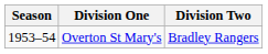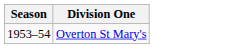 <table class="wikitable" style="text-align: center">
 <tr>
 <th>Season</th>
 <th>Division One</th>
-<th>Division Two</th>
 </tr>
 <tr>
 <td>1953–54</td>
 <td><a href='#'>Overton St Mary's</a></td>
-<td><a href='#'>Bradley Rangers</a></td>
 </tr>
 </table>
